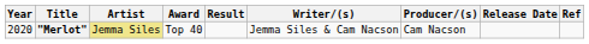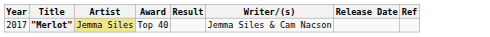 <table class="wikitable">
 <tr>
 <th>Year</th>
 <th>Title</th>
 <th>Artist</th>
 <th>Award</th>
 <th>Result</th>
 <th>Writer/(s)</th>
-<th>Producer/(s)</th>
 <th>Release Date</th>
 <th>Ref</th>
 </tr>
 <tr>
-<td>2020</td>
+<td>2017</td>
 <th>"Merlot"</th>
 <td style="background: khaki;">Jemma Siles</td>
 <td>Top 40</td>
 <td></td>
 <td>Jemma Siles & Cam Nacson</td>
-<td>Cam Nacson</td>
 <td></td>
 <td></td>
 </tr>
 </table>
